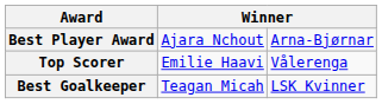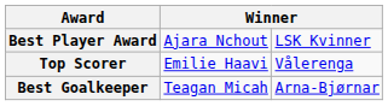 <table class="wikitable">
 <tr>
 <th>Award </th>
 <th colspan=3>Winner</th>
 </tr>
 <tr>
 <th>Best Player Award</th>
 <td> <a href='#'>Ajara Nchout</a></td>
-<td><a href='#'>Arna-Bjørnar</a></td>
+<td><a href='#'>LSK Kvinner</a></td>
 </tr>
 <tr>
 <th>Top Scorer</th>
 <td> <a href='#'>Emilie Haavi</a></td>
 <td><a href='#'>Vålerenga</a></td>
 </tr>
 <tr>
 <th>Best Goalkeeper</th>
 <td> <a href='#'>Teagan Micah</a></td>
-<td><a href='#'>LSK Kvinner</a></td>
+<td><a href='#'>Arna-Bjørnar</a></td>
 </tr>
 </table>
